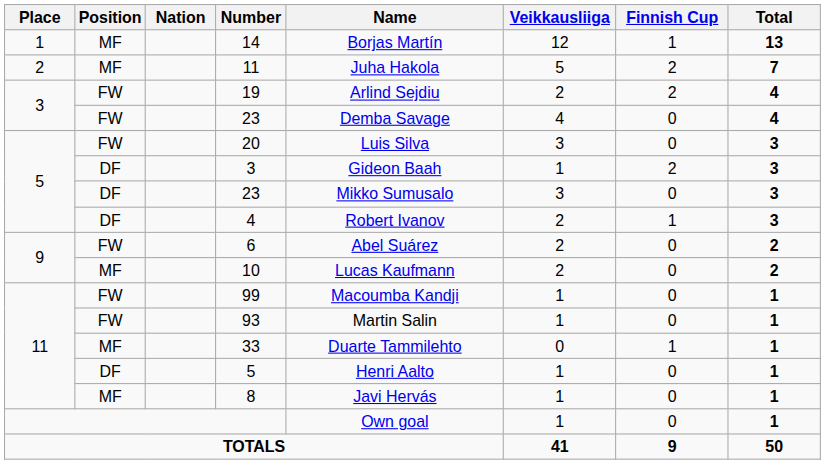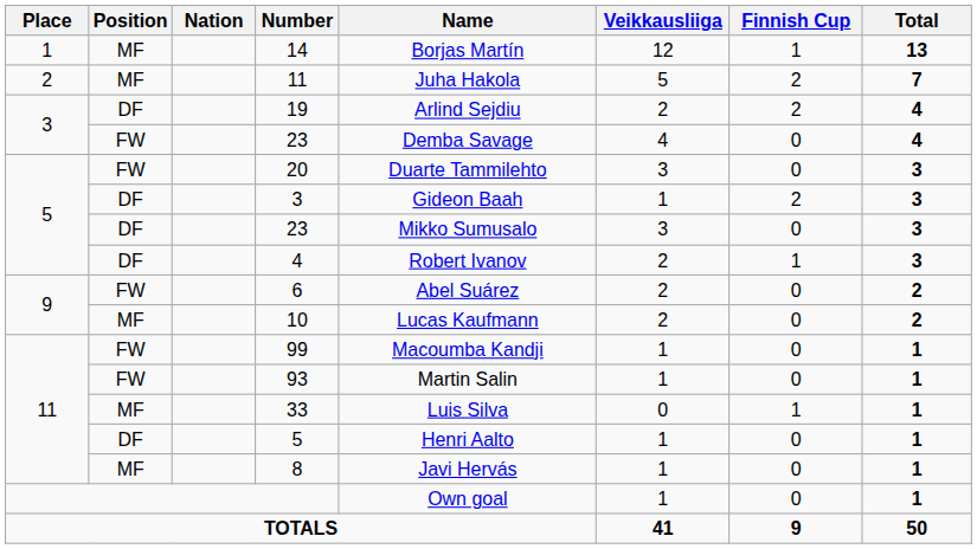 <table class="wikitable" style="font-size: 95%; text-align: center;">
 <tr>
 <th width=60>Place</th>
 <th width=60>Position</th>
 <th width=60>Nation</th>
 <th width=60>Number</th>
 <th width=200>Name</th>
 <th width=100><a href='#'>Veikkausliiga</a></th>
 <th width=100><a href='#'>Finnish Cup</a></th>
 <th width=80><strong>Total</strong></th>
 </tr>
 <tr>
 <td>1</td>
 <td>MF</td>
 <td></td>
 <td>14</td>
 <td><a href='#'>Borjas Martín</a></td>
 <td>12</td>
 <td>1</td>
 <td><strong>13</strong></td>
 </tr>
 <tr>
 <td>2</td>
 <td>MF</td>
 <td></td>
 <td>11</td>
 <td><a href='#'>Juha Hakola</a></td>
 <td>5</td>
 <td>2</td>
 <td><strong>7</strong></td>
 </tr>
 <tr>
 <td rowspan="2">3</td>
-<td>FW</td>
+<td>DF</td>
 <td></td>
 <td>19</td>
 <td><a href='#'>Arlind Sejdiu</a></td>
 <td>2</td>
 <td>2</td>
 <td><strong>4</strong></td>
 </tr>
 <tr>
 <td>FW</td>
 <td></td>
 <td>23</td>
 <td><a href='#'>Demba Savage</a></td>
 <td>4</td>
 <td>0</td>
 <td><strong>4</strong></td>
 </tr>
 <tr>
 <td rowspan="4">5</td>
 <td>FW</td>
 <td></td>
 <td>20</td>
-<td><a href='#'>Luis Silva</a></td>
+<td><a href='#'>Duarte Tammilehto</a></td>
 <td>3</td>
 <td>0</td>
 <td><strong>3</strong></td>
 </tr>
 <tr>
 <td>DF</td>
 <td></td>
 <td>3</td>
 <td><a href='#'>Gideon Baah</a></td>
 <td>1</td>
 <td>2</td>
 <td><strong>3</strong></td>
 </tr>
 <tr>
 <td>DF</td>
 <td></td>
 <td>23</td>
 <td><a href='#'>Mikko Sumusalo</a></td>
 <td>3</td>
 <td>0</td>
 <td><strong>3</strong></td>
 </tr>
 <tr>
 <td>DF</td>
 <td></td>
 <td>4</td>
 <td><a href='#'>Robert Ivanov</a></td>
 <td>2</td>
 <td>1</td>
 <td><strong>3</strong></td>
 </tr>
 <tr>
 <td rowspan="2">9</td>
 <td>FW</td>
 <td></td>
 <td>6</td>
 <td><a href='#'>Abel Suárez</a></td>
 <td>2</td>
 <td>0</td>
 <td><strong>2</strong></td>
 </tr>
 <tr>
 <td>MF</td>
 <td></td>
 <td>10</td>
 <td><a href='#'>Lucas Kaufmann</a></td>
 <td>2</td>
 <td>0</td>
 <td><strong>2</strong></td>
 </tr>
 <tr>
 <td rowspan="5">11</td>
 <td>FW</td>
 <td></td>
 <td>99</td>
 <td><a href='#'>Macoumba Kandji</a></td>
 <td>1</td>
 <td>0</td>
 <td><strong>1</strong></td>
 </tr>
 <tr>
 <td>FW</td>
 <td></td>
 <td>93</td>
 <td>Martin Salin</td>
 <td>1</td>
 <td>0</td>
 <td><strong>1</strong></td>
 </tr>
 <tr>
 <td>MF</td>
 <td></td>
 <td>33</td>
-<td><a href='#'>Duarte Tammilehto</a></td>
+<td><a href='#'>Luis Silva</a></td>
 <td>0</td>
 <td>1</td>
 <td><strong>1</strong></td>
 </tr>
 <tr>
 <td>DF</td>
 <td></td>
 <td>5</td>
 <td><a href='#'>Henri Aalto</a></td>
 <td>1</td>
 <td>0</td>
 <td><strong>1</strong></td>
 </tr>
 <tr>
 <td>MF</td>
 <td></td>
 <td>8</td>
 <td><a href='#'>Javi Hervás</a></td>
 <td>1</td>
 <td>0</td>
 <td><strong>1</strong></td>
 </tr>
 <tr>
 <td colspan="4"></td>
 <td><a href='#'>Own goal</a></td>
 <td>1</td>
 <td>0</td>
 <td><strong>1</strong></td>
 </tr>
 <tr>
 <td colspan="5"><strong>TOTALS</strong></td>
 <td><strong>41</strong></td>
 <td><strong>9</strong></td>
 <td><strong>50</strong></td>
 </tr>
 </table>
